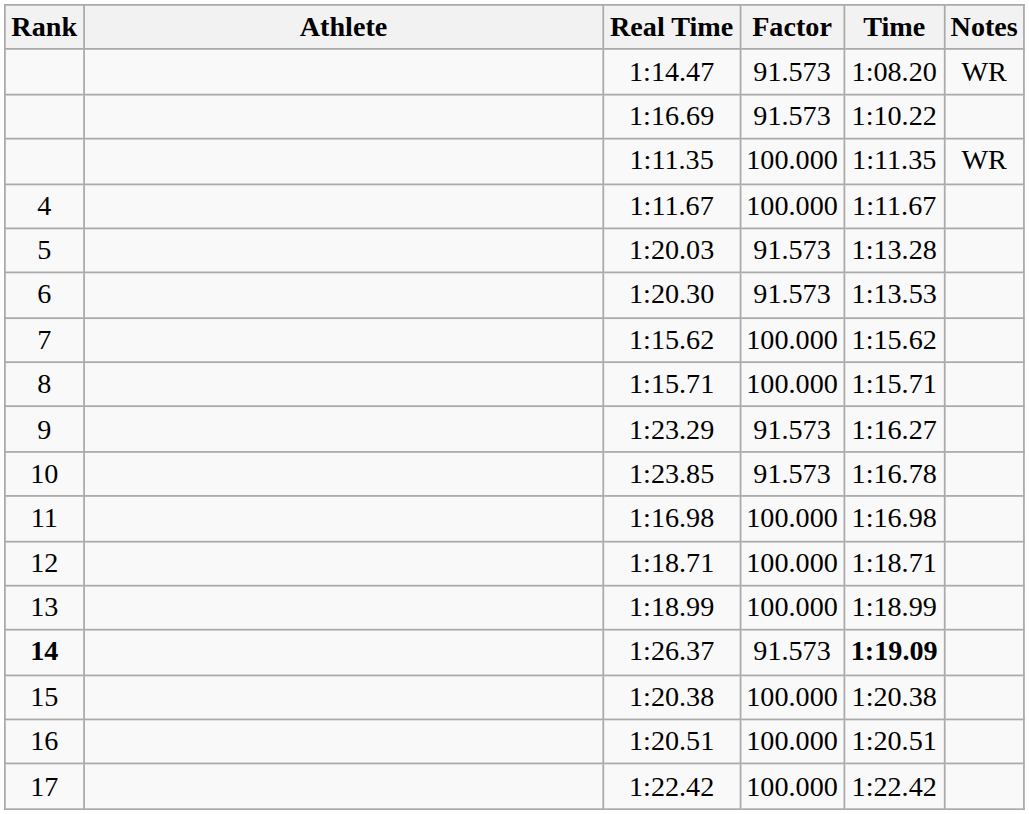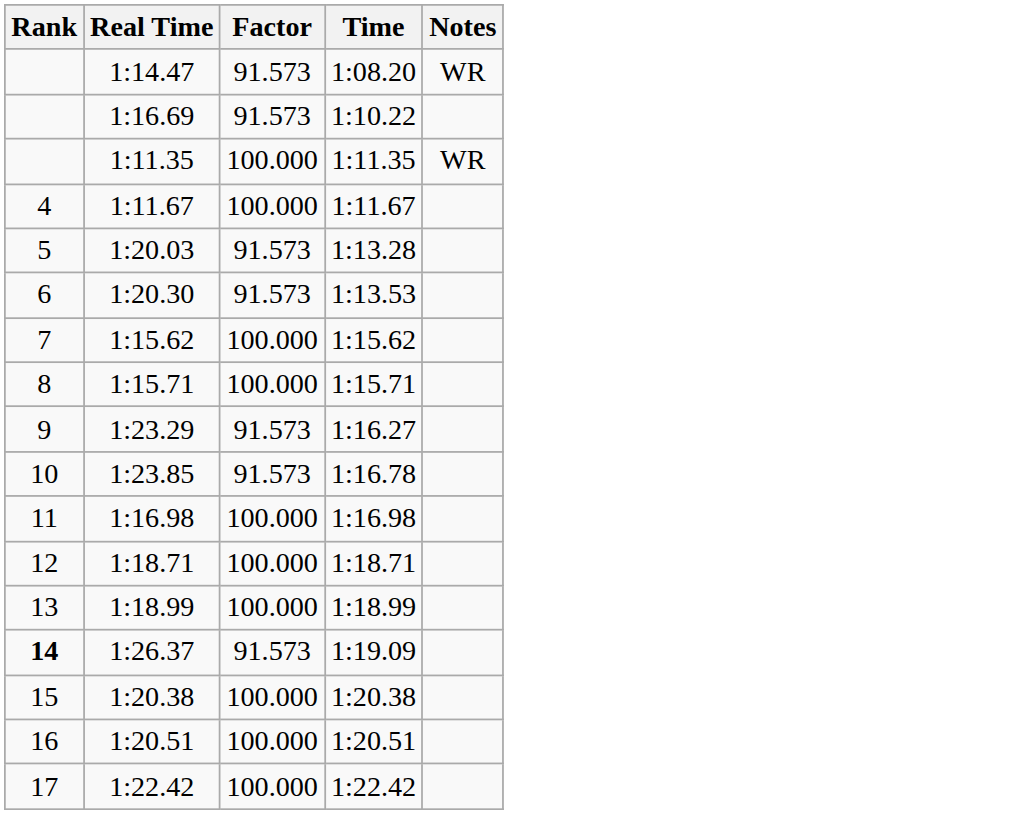 <table class="wikitable" style="text-align:center">
 <tr>
 <th>Rank</th>
-<th Style="width:18em">Athlete</th>
 <th>Real Time</th>
 <th>Factor</th>
 <th>Time</th>
 <th>Notes</th>
 </tr>
 <tr>
 <td></td>
-<td style="text-align:left"></td>
 <td>1:14.47</td>
 <td>91.573</td>
 <td>1:08.20</td>
 <td>WR</td>
 </tr>
 <tr>
 <td></td>
-<td style="text-align:left"></td>
 <td>1:16.69</td>
 <td>91.573</td>
 <td>1:10.22</td>
 <td></td>
 </tr>
 <tr>
 <td></td>
-<td style="text-align:left"></td>
 <td>1:11.35</td>
 <td>100.000</td>
 <td>1:11.35</td>
 <td>WR</td>
 </tr>
 <tr>
 <td>4</td>
-<td style="text-align:left"></td>
 <td>1:11.67</td>
 <td>100.000</td>
 <td>1:11.67</td>
 <td></td>
 </tr>
 <tr>
 <td>5</td>
-<td style="text-align:left"></td>
 <td>1:20.03</td>
 <td>91.573</td>
 <td>1:13.28</td>
 <td></td>
 </tr>
 <tr>
 <td>6</td>
-<td style="text-align:left"></td>
 <td>1:20.30</td>
 <td>91.573</td>
 <td>1:13.53</td>
 <td></td>
 </tr>
 <tr>
 <td>7</td>
-<td style="text-align:left"></td>
 <td>1:15.62</td>
 <td>100.000</td>
 <td>1:15.62</td>
 <td></td>
 </tr>
 <tr>
 <td>8</td>
-<td style="text-align:left"></td>
 <td>1:15.71</td>
 <td>100.000</td>
 <td>1:15.71</td>
 <td></td>
 </tr>
 <tr>
 <td>9</td>
-<td style="text-align:left"></td>
 <td>1:23.29</td>
 <td>91.573</td>
 <td>1:16.27</td>
 <td></td>
 </tr>
 <tr>
 <td>10</td>
-<td style="text-align:left"></td>
 <td>1:23.85</td>
 <td>91.573</td>
 <td>1:16.78</td>
 <td></td>
 </tr>
 <tr>
 <td>11</td>
-<td style="text-align:left"></td>
 <td>1:16.98</td>
 <td>100.000</td>
 <td>1:16.98</td>
 <td></td>
 </tr>
 <tr>
 <td>12</td>
-<td style="text-align:left"></td>
 <td>1:18.71</td>
 <td>100.000</td>
 <td>1:18.71</td>
 <td></td>
 </tr>
 <tr>
 <td>13</td>
-<td style="text-align:left"></td>
 <td>1:18.99</td>
 <td>100.000</td>
 <td>1:18.99</td>
 <td></td>
 </tr>
 <tr>
 <td><strong>14</strong></td>
-<td style="text-align:left"></td>
 <td>1:26.37</td>
 <td>91.573</td>
-<td><strong>1:19.09</strong></td>
+<td>1:19.09</td>
 <td></td>
 </tr>
 <tr>
 <td>15</td>
-<td style="text-align:left"></td>
 <td>1:20.38</td>
 <td>100.000</td>
 <td>1:20.38</td>
 <td></td>
 </tr>
 <tr>
 <td>16</td>
-<td style="text-align:left"></td>
 <td>1:20.51</td>
 <td>100.000</td>
 <td>1:20.51</td>
 <td></td>
 </tr>
 <tr>
 <td>17</td>
-<td style="text-align:left"></td>
 <td>1:22.42</td>
 <td>100.000</td>
 <td>1:22.42</td>
 <td></td>
 </tr>
 </table>
